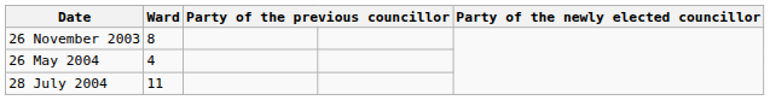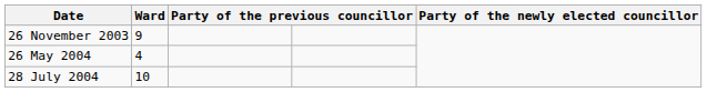 <table class="wikitable">
 <tr>
 <th>Date</th>
 <th>Ward</th>
 <th colspan=2>Party of the previous councillor</th>
 <th colspan=2>Party of the newly elected councillor</th>
 </tr>
 <tr>
 <td>26 November 2003</td>
-<td>8</td>
+<td>9</td>
 <td></td>
 <td></td>
 </tr>
 <tr>
 <td>26 May 2004</td>
 <td>4</td>
 <td></td>
 <td></td>
 </tr>
 <tr>
 <td>28 July 2004</td>
-<td>11</td>
+<td>10</td>
 <td></td>
 <td></td>
 </tr>
 </table>
